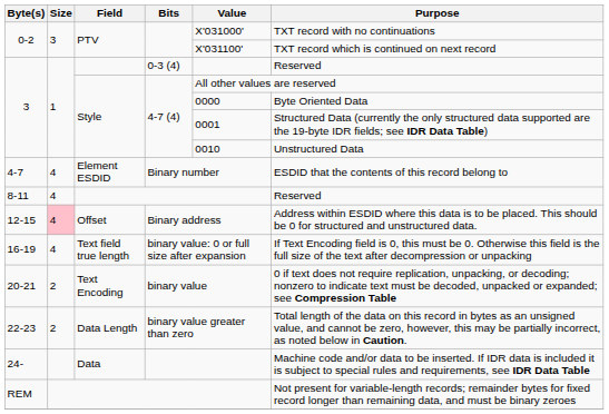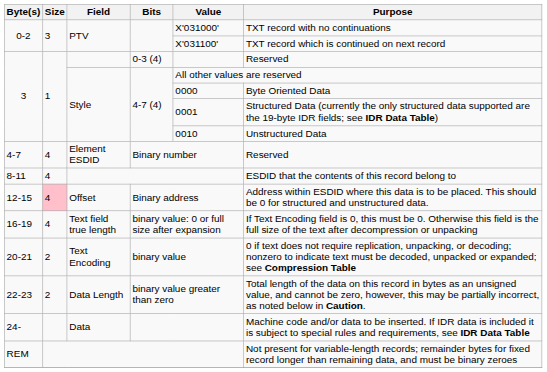 <table class="wikitable" border="1">
 <tr>
 <th>Byte(s)</th>
 <th>Size</th>
 <th>Field</th>
 <th>Bits</th>
 <th>Value</th>
 <th colspan=2>Purpose</th>
 </tr>
 <tr>
 <td rowspan=2 style="text-align:center">0-2</td>
 <td rowspan=2>3</td>
 <td rowspan=2>PTV</td>
 <td rowspan=2></td>
 <td>X'031000'</td>
 <td colspan=2>TXT record with no continuations</td>
 </tr>
 <tr>
 <td>X'031100'</td>
 <td colspan=2>TXT record which is continued on next record</td>
 </tr>
 <tr>
 <td rowspan=5 style="text-align:center">3</td>
 <td rowspan=5>1</td>
 <td></td>
 <td>0-3 (4)</td>
 <td></td>
 <td>Reserved</td>
 </tr>
 <tr>
 <td rowspan=4>Style</td>
 <td rowspan=4>4-7 (4)</td>
 <td colspan=2>All other values are reserved</td>
 </tr>
 <tr>
 <td>0000</td>
 <td>Byte Oriented Data</td>
 </tr>
 <tr>
 <td>0001</td>
 <td>Structured Data (currently the only structured data supported are the 19-byte IDR fields; see <strong>IDR Data Table</strong>)</td>
 </tr>
 <tr>
 <td>0010</td>
 <td>Unstructured Data</td>
 </tr>
 <tr>
 <td>4-7</td>
 <td>4</td>
 <td>Element ESDID</td>
 <td colspan=2>Binary number</td>
-<td>ESDID that the contents of this record belong to</td>
+<td>Reserved</td>
 </tr>
 <tr>
 <td>8-11</td>
 <td>4</td>
 <td colspan=3></td>
-<td>Reserved</td>
+<td>ESDID that the contents of this record belong to</td>
 </tr>
 <tr>
 <td>12-15</td>
 <td style="background: pink;">4</td>
 <td>Offset</td>
 <td colspan=2>Binary address</td>
 <td>Address within ESDID where this data is to be placed. This should be 0 for structured and unstructured data.</td>
 </tr>
 <tr>
 <td>16-19</td>
 <td>4</td>
 <td>Text field true length</td>
 <td colspan=2>binary value: 0 or full size after expansion</td>
 <td>If Text Encoding field is 0, this must be 0. Otherwise this field is the full size of the text after decompression or unpacking</td>
 </tr>
 <tr>
 <td>20-21</td>
 <td>2</td>
 <td>Text Encoding</td>
 <td colspan=2>binary value</td>
 <td>0 if text does not require replication, unpacking, or decoding; nonzero to indicate text must be decoded, unpacked or expanded; see <strong>Compression Table</strong></td>
 </tr>
 <tr>
 <td>22-23</td>
 <td>2</td>
 <td>Data Length</td>
 <td colspan=2>binary value greater than zero</td>
 <td>Total length of the data on this record in bytes as an unsigned value, and cannot be zero, however, this may be partially incorrect, as noted below in <strong>Caution</strong>.</td>
 </tr>
 <tr>
 <td>24-</td>
 <td></td>
 <td>Data</td>
 <td colspan=2></td>
 <td>Machine code and/or data to be inserted. If IDR data is included it is subject to special rules and requirements, see <strong>IDR Data Table</strong></td>
 </tr>
 <tr>
 <td>REM</td>
 <td colspan=4></td>
 <td>Not present for variable-length records; remainder bytes for fixed record longer than remaining data, and must be binary zeroes</td>
 </tr>
 <tr>
 </tr>
 </table>
